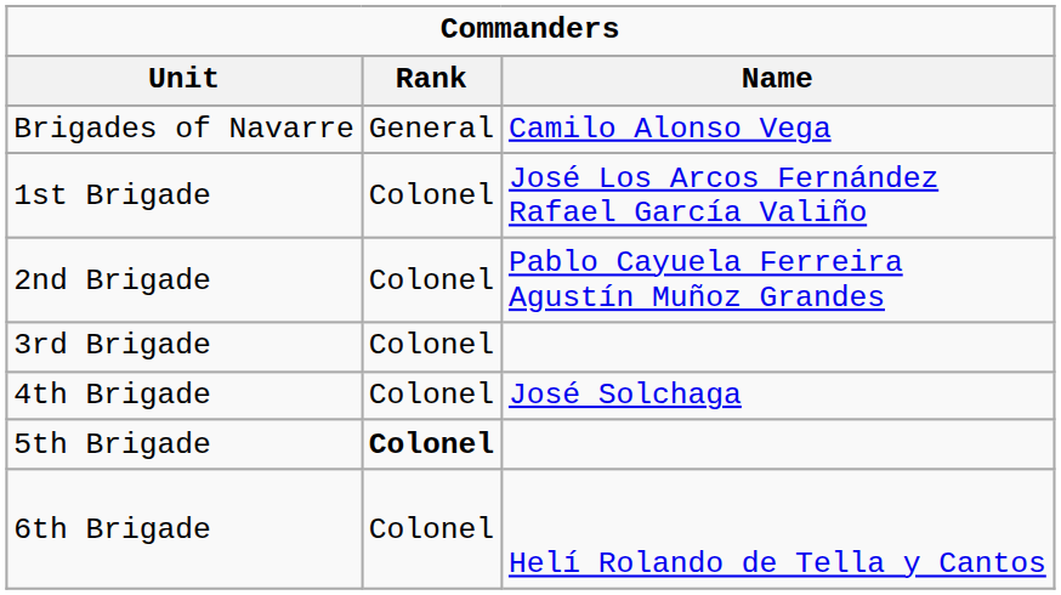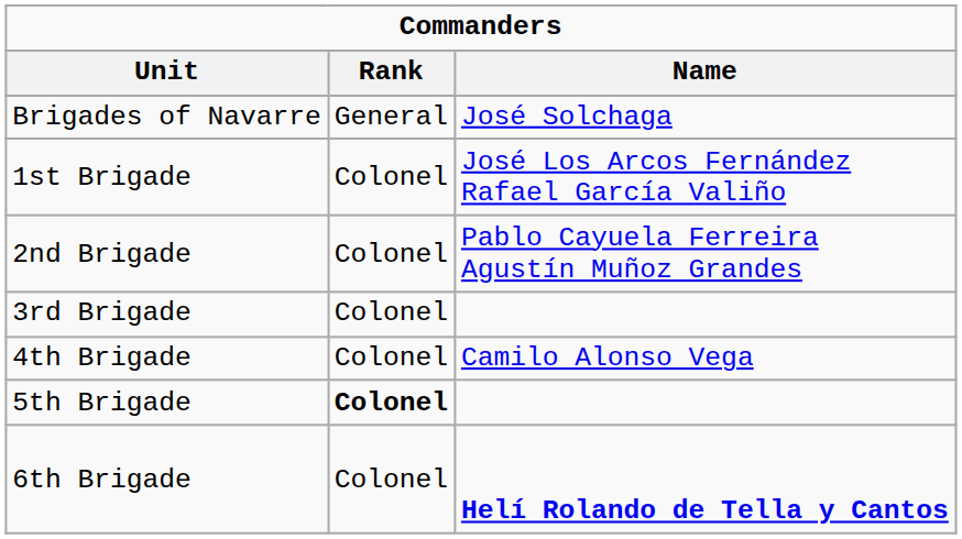 <table class="wikitable" style="text-align:left; font-size:12px; margin:8px">
 <tr>
 <td colspan="12" style="text-align:center;"><strong>Commanders</strong></td>
 </tr>
 <tr>
 <th>Unit</th>
 <th>Rank</th>
 <th>Name</th>
 </tr>
 <tr>
 <td>Brigades of Navarre</td>
 <td>General</td>
-<td><a href='#'>Camilo Alonso Vega</a></td>
+<td><a href='#'>José Solchaga</a></td>
 </tr>
 <tr>
 <td>1st Brigade</td>
 <td>Colonel</td>
 <td><a href='#'>José Los Arcos Fernández</a><br><a href='#'>Rafael García Valiño</a></td>
 </tr>
 <tr>
 <td>2nd Brigade</td>
 <td>Colonel</td>
 <td><a href='#'>Pablo Cayuela Ferreira</a><br><a href='#'>Agustín Muñoz Grandes</a></td>
 </tr>
 <tr>
 <td>3rd Brigade</td>
 <td>Colonel</td>
 <td></td>
 </tr>
 <tr>
 <td>4th Brigade</td>
 <td>Colonel</td>
-<td><a href='#'>José Solchaga</a></td>
+<td><a href='#'>Camilo Alonso Vega</a></td>
 </tr>
 <tr>
 <td>5th Brigade</td>
 <td><strong>Colonel</strong></td>
 <td></td>
 </tr>
 <tr>
 <td>6th Brigade</td>
 <td>Colonel</td>
-<td><br><br><a href='#'>Helí Rolando de Tella y Cantos</a></td>
+<td><strong><br><br><a href='#'>Helí Rolando de Tella y Cantos</a></strong></td>
 </tr>
 </table>
